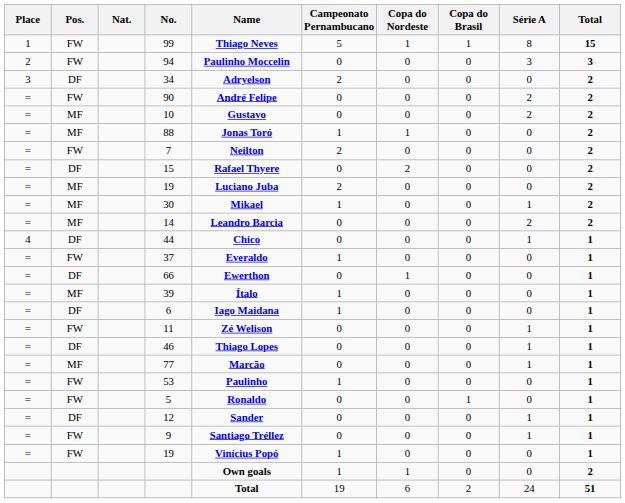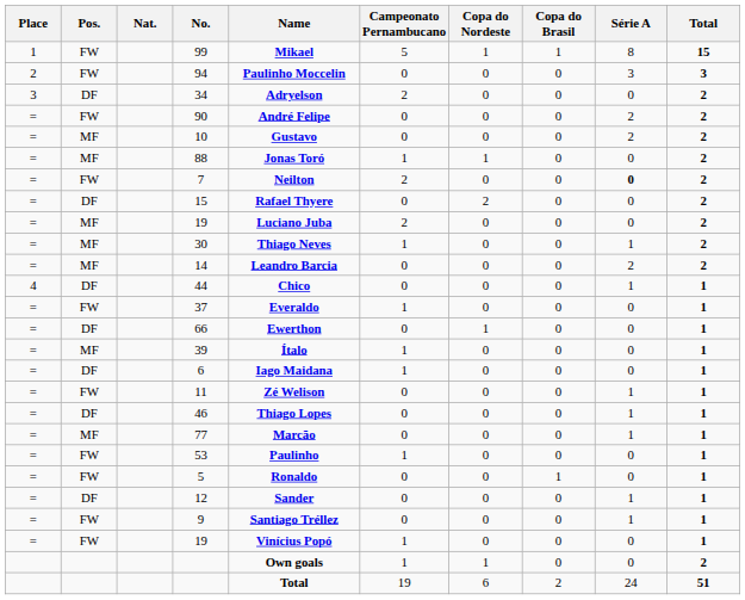 <table class="wikitable" style="font-size: 95%; text-align: center;">
 <tr>
 <th width=60>Place</th>
 <th width=60>Pos.</th>
 <th width=60>Nat.</th>
 <th width=60>No.</th>
 <th width=150>Name</th>
 <th width=80>Campeonato Pernambucano</th>
 <th width=80>Copa do Nordeste</th>
 <th width=80>Copa do Brasil</th>
 <th width=80>Série A</th>
 <th width=80>Total</th>
 </tr>
 <tr>
 <td>1</td>
 <td>FW</td>
 <td></td>
 <td>99</td>
-<td><strong><a href='#'>Thiago Neves</a></strong></td>
+<td><strong><a href='#'>Mikael</a></strong></td>
 <td>5</td>
 <td>1</td>
 <td>1</td>
 <td>8</td>
 <td><strong>15</strong></td>
 </tr>
 <tr>
 <td>2</td>
 <td>FW</td>
 <td></td>
 <td>94</td>
 <td><strong><a href='#'>Paulinho Moccelin</a></strong></td>
 <td>0</td>
 <td>0</td>
 <td>0</td>
 <td>3</td>
 <td><strong>3</strong></td>
 </tr>
 <tr>
 <td>3</td>
 <td>DF</td>
 <td></td>
 <td>34</td>
 <td><strong><a href='#'>Adryelson</a></strong></td>
 <td>2</td>
 <td>0</td>
 <td>0</td>
 <td>0</td>
 <td><strong>2</strong></td>
 </tr>
 <tr>
 <td>=</td>
 <td>FW</td>
 <td></td>
 <td>90</td>
 <td><strong><a href='#'>André Felipe</a></strong></td>
 <td>0</td>
 <td>0</td>
 <td>0</td>
 <td>2</td>
 <td><strong>2</strong></td>
 </tr>
 <tr>
 <td>=</td>
 <td>MF</td>
 <td></td>
 <td>10</td>
 <td><strong><a href='#'>Gustavo</a></strong></td>
 <td>0</td>
 <td>0</td>
 <td>0</td>
 <td>2</td>
 <td><strong>2</strong></td>
 </tr>
 <tr>
 <td>=</td>
 <td>MF</td>
 <td></td>
 <td>88</td>
 <td><strong><a href='#'>Jonas Toró</a></strong></td>
 <td>1</td>
 <td>1</td>
 <td>0</td>
 <td>0</td>
 <td><strong>2</strong></td>
 </tr>
 <tr>
 <td>=</td>
 <td>FW</td>
 <td></td>
 <td>7</td>
 <td><strong><a href='#'>Neilton</a></strong></td>
 <td>2</td>
 <td>0</td>
 <td>0</td>
-<td>0</td>
+<td><strong>0</strong></td>
 <td><strong>2</strong></td>
 </tr>
 <tr>
 <td>=</td>
 <td>DF</td>
 <td></td>
 <td>15</td>
 <td><strong><a href='#'>Rafael Thyere</a></strong></td>
 <td>0</td>
 <td>2</td>
 <td>0</td>
 <td>0</td>
 <td><strong>2</strong></td>
 </tr>
 <tr>
 <td>=</td>
 <td>MF</td>
 <td></td>
 <td>19</td>
 <td><strong><a href='#'>Luciano Juba</a></strong></td>
 <td>2</td>
 <td>0</td>
 <td>0</td>
 <td>0</td>
 <td><strong>2</strong></td>
 </tr>
 <tr>
 <td>=</td>
 <td>MF</td>
 <td></td>
 <td>30</td>
-<td><strong><a href='#'>Mikael</a></strong></td>
+<td><strong><a href='#'>Thiago Neves</a></strong></td>
 <td>1</td>
 <td>0</td>
 <td>0</td>
 <td>1</td>
 <td><strong>2</strong></td>
 </tr>
 <tr>
 <td>=</td>
 <td>MF</td>
 <td></td>
 <td>14</td>
 <td><strong><a href='#'>Leandro Barcia</a></strong></td>
 <td>0</td>
 <td>0</td>
 <td>0</td>
 <td>2</td>
 <td><strong>2</strong></td>
 </tr>
 <tr>
 <td>4</td>
 <td>DF</td>
 <td></td>
 <td>44</td>
 <td><strong><a href='#'>Chico</a></strong></td>
 <td>0</td>
 <td>0</td>
 <td>0</td>
 <td>1</td>
 <td><strong>1</strong></td>
 </tr>
 <tr>
 <td>=</td>
 <td>FW</td>
 <td></td>
 <td>37</td>
 <td><strong><a href='#'>Everaldo</a></strong></td>
 <td>1</td>
 <td>0</td>
 <td>0</td>
 <td>0</td>
 <td><strong>1</strong></td>
 </tr>
 <tr>
 <td>=</td>
 <td>DF</td>
 <td></td>
 <td>66</td>
 <td><strong><a href='#'>Ewerthon</a></strong></td>
 <td>0</td>
 <td>1</td>
 <td>0</td>
 <td>0</td>
 <td><strong>1</strong></td>
 </tr>
 <tr>
 <td>=</td>
 <td>MF</td>
 <td></td>
 <td>39</td>
 <td><strong><a href='#'>Ítalo</a></strong></td>
 <td>1</td>
 <td>0</td>
 <td>0</td>
 <td>0</td>
 <td><strong>1</strong></td>
 </tr>
 <tr>
 <td>=</td>
 <td>DF</td>
 <td></td>
 <td>6</td>
 <td><strong><a href='#'>Iago Maidana</a></strong></td>
 <td>1</td>
 <td>0</td>
 <td>0</td>
 <td>0</td>
 <td><strong>1</strong></td>
 </tr>
 <tr>
 <td>=</td>
 <td>FW</td>
 <td></td>
 <td>11</td>
 <td><strong><a href='#'>Zé Welison</a></strong></td>
 <td>0</td>
 <td>0</td>
 <td>0</td>
 <td>1</td>
 <td><strong>1</strong></td>
 </tr>
 <tr>
 <td>=</td>
 <td>DF</td>
 <td></td>
 <td>46</td>
 <td><strong><a href='#'>Thiago Lopes</a></strong></td>
 <td>0</td>
 <td>0</td>
 <td>0</td>
 <td>1</td>
 <td><strong>1</strong></td>
 </tr>
 <tr>
 <td>=</td>
 <td>MF</td>
 <td></td>
 <td>77</td>
 <td><strong><a href='#'>Marcão</a></strong></td>
 <td>0</td>
 <td>0</td>
 <td>0</td>
 <td>1</td>
 <td><strong>1</strong></td>
 </tr>
 <tr>
 <td>=</td>
 <td>FW</td>
 <td></td>
 <td>53</td>
 <td><strong><a href='#'>Paulinho</a></strong></td>
 <td>1</td>
 <td>0</td>
 <td>0</td>
 <td>0</td>
 <td><strong>1</strong></td>
 </tr>
 <tr>
 <td>=</td>
 <td>FW</td>
 <td></td>
 <td>5</td>
 <td><strong><a href='#'>Ronaldo</a></strong></td>
 <td>0</td>
 <td>0</td>
 <td>1</td>
 <td>0</td>
 <td><strong>1</strong></td>
 </tr>
 <tr>
 <td>=</td>
 <td>DF</td>
 <td></td>
 <td>12</td>
 <td><strong><a href='#'>Sander</a></strong></td>
 <td>0</td>
 <td>0</td>
 <td>0</td>
 <td>1</td>
 <td><strong>1</strong></td>
 </tr>
 <tr>
 <td>=</td>
 <td>FW</td>
 <td></td>
 <td>9</td>
 <td><strong><a href='#'>Santiago Tréllez</a></strong></td>
 <td>0</td>
 <td>0</td>
 <td>0</td>
 <td>1</td>
 <td><strong>1</strong></td>
 </tr>
 <tr>
 <td>=</td>
 <td>FW</td>
 <td></td>
 <td>19</td>
 <td><strong><a href='#'>Vinícius Popó</a></strong></td>
 <td>1</td>
 <td>0</td>
 <td>0</td>
 <td>0</td>
 <td><strong>1</strong></td>
 </tr>
 <tr>
 <td></td>
 <td></td>
 <td></td>
 <td></td>
 <td><strong>Own goals</strong></td>
 <td>1</td>
 <td>1</td>
 <td>0</td>
 <td>0</td>
 <td><strong>2</strong></td>
 </tr>
 <tr>
 <td></td>
 <td></td>
 <td></td>
 <td></td>
 <td><strong>Total</strong></td>
 <td>19</td>
 <td>6</td>
 <td>2</td>
 <td>24</td>
 <td><strong>51</strong></td>
 </tr>
 </table>
